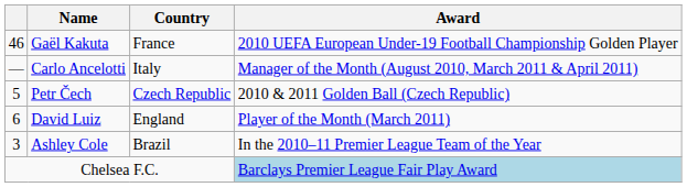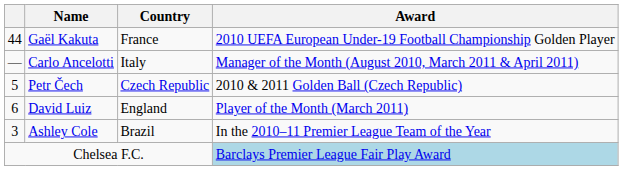 <table class="wikitable sortable" style="text-align:left; font-size:95%;">
 <tr>
 <th></th>
 <th>Name</th>
 <th>Country</th>
 <th>Award</th>
 </tr>
 <tr>
-<td align=center>46</td>
+<td align=center>44</td>
 <td><a href='#'>Gaël Kakuta</a></td>
 <td> France</td>
 <td><a href='#'>2010 UEFA European Under-19 Football Championship</a> Golden Player</td>
 </tr>
 <tr>
 <td align=center>—</td>
 <td><a href='#'>Carlo Ancelotti</a></td>
 <td> Italy</td>
 <td><a href='#'>Manager of the Month (August 2010, March 2011 & April 2011)</a></td>
 </tr>
 <tr>
 <td align=center>5</td>
 <td><a href='#'>Petr Čech</a></td>
 <td> <a href='#'>Czech Republic</a></td>
 <td>2010 & 2011 <a href='#'>Golden Ball (Czech Republic)</a></td>
 </tr>
 <tr>
 <td align=center>6</td>
 <td><a href='#'>David Luiz</a></td>
 <td> England</td>
 <td><a href='#'>Player of the Month (March 2011)</a></td>
 </tr>
 <tr>
 <td align=center>3</td>
 <td><a href='#'>Ashley Cole</a></td>
 <td> Brazil</td>
 <td>In the <a href='#'>2010–11 Premier League Team of the Year</a></td>
 </tr>
 <tr>
 <td colspan=3 align=center> Chelsea F.C.</td>
 <td style="background: lightblue;"><a href='#'>Barclays Premier League Fair Play Award</a></td>
 </tr>
 </table>
